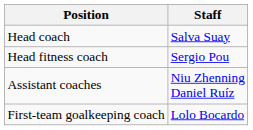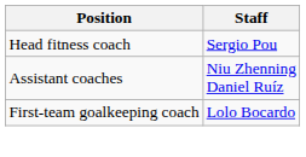 <table class="wikitable">
 <tr>
 <th scope="col">Position</th>
 <th scope="col">Staff</th>
-</tr>
-<tr>
-<td>Head coach</td>
-<td> <a href='#'>Salva Suay</a></td>
 </tr>
 <tr>
 <td>Head fitness coach</td>
 <td> <a href='#'>Sergio Pou</a></td>
 </tr>
 <tr>
 <td>Assistant coaches</td>
 <td> <a href='#'>Niu Zhenning</a><br> <a href='#'>Daniel Ruíz</a></td>
 </tr>
 <tr>
 <td>First-team goalkeeping coach</td>
 <td> <a href='#'>Lolo Bocardo</a></td>
 </tr>
 </table>
